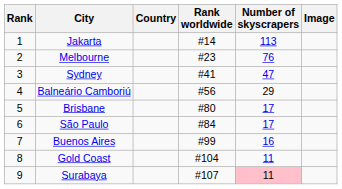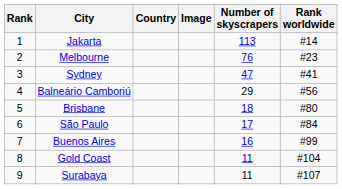 <table class="wikitable sortable" style="text-align:center">
 <tr>
 <th data-sort-type="number" style="width: 20pt;">Rank</th>
 <th>City</th>
 <th>Country</th>
+<th class=unsortable>Image</th>
+<th>Number of<br>skyscrapers</th>
 <th>Rank<br>worldwide</th>
-<th>Number of<br>skyscrapers</th>
-<th class=unsortable>Image</th>
 </tr>
 <tr>
 <td>1</td>
 <td><a href='#'>Jakarta</a></td>
 <td></td>
+<td></td>
+<td><a href='#'>113</a></td>
 <td>#14</td>
-<td><a href='#'>113</a></td>
-<td></td>
 </tr>
 <tr>
 <td>2</td>
 <td><a href='#'>Melbourne</a></td>
 <td></td>
+<td></td>
+<td><a href='#'>76</a></td>
 <td>#23</td>
-<td><a href='#'>76</a></td>
-<td></td>
 </tr>
 <tr>
 <td>3</td>
 <td><a href='#'>Sydney</a></td>
 <td></td>
+<td></td>
+<td><a href='#'>47</a></td>
 <td>#41</td>
-<td><a href='#'>47</a></td>
-<td></td>
 </tr>
 <tr>
 <td>4</td>
 <td><a href='#'>Balneário Camboriú</a></td>
 <td></td>
+<td></td>
+<td>29</td>
 <td>#56</td>
-<td>29</td>
-<td></td>
 </tr>
 <tr>
 <td>5</td>
 <td><a href='#'>Brisbane</a></td>
 <td></td>
+<td></td>
+<td><a href='#'>18</a></td>
 <td>#80</td>
-<td><a href='#'>17</a></td>
-<td></td>
 </tr>
 <tr>
 <td>6</td>
 <td><a href='#'>São Paulo</a></td>
 <td></td>
+<td></td>
+<td><a href='#'>17</a></td>
 <td>#84</td>
-<td><a href='#'>17</a></td>
-<td></td>
 </tr>
 <tr>
 <td>7</td>
 <td><a href='#'>Buenos Aires</a></td>
 <td></td>
+<td></td>
+<td><a href='#'>16</a></td>
 <td>#99</td>
-<td><a href='#'>16</a></td>
-<td></td>
 </tr>
 <tr>
 <td>8</td>
 <td><a href='#'>Gold Coast</a></td>
 <td></td>
+<td></td>
+<td><a href='#'>11</a></td>
 <td>#104</td>
-<td><a href='#'>11</a></td>
-<td></td>
 </tr>
 <tr>
 <td>9</td>
 <td><a href='#'>Surabaya</a></td>
 <td></td>
+<td></td>
+<td>11</td>
 <td>#107</td>
-<td style="background: pink;">11</td>
-<td></td>
 </tr>
 </table>
